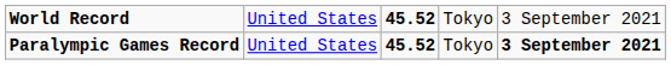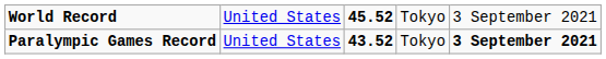 <table class="wikitable">
 <tr>
 <td><strong>World Record</strong></td>
 <td> <a href='#'>United States</a></td>
 <td><strong>45.52</strong></td>
 <td>Tokyo </td>
 <td>3 September 2021</td>
 </tr>
 <tr>
 <td><strong>Paralympic Games Record</strong></td>
 <td> <a href='#'>United States</a></td>
-<td><strong>45.52</strong></td>
+<td><strong>43.52</strong></td>
 <td>Tokyo </td>
 <td><strong>3 September 2021</strong></td>
 </tr>
 </table>
